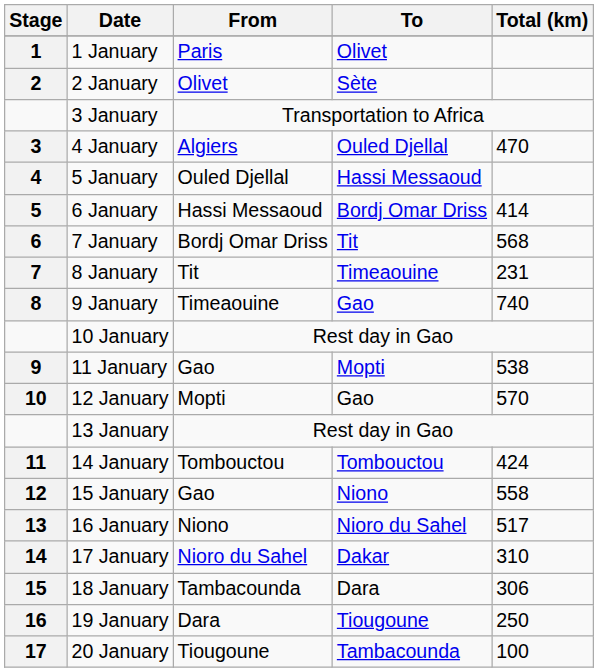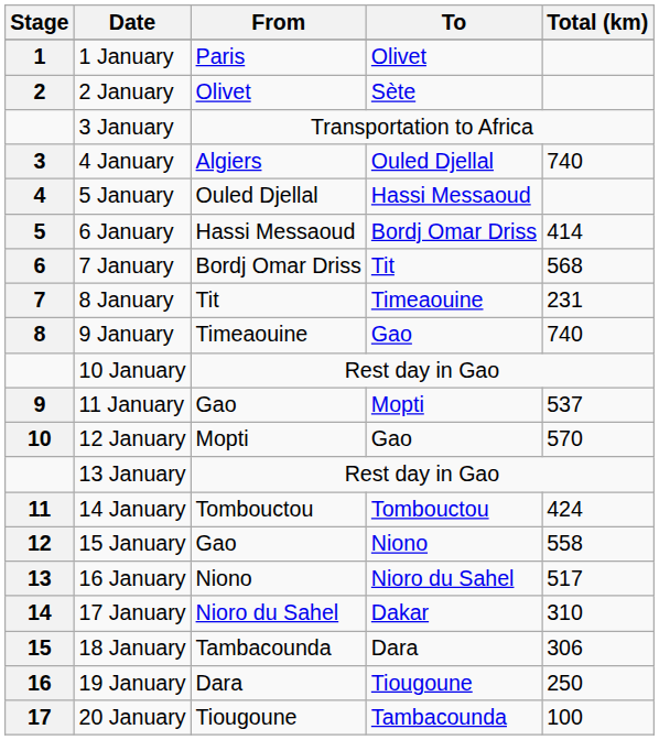 <table class="wikitable" style="font-size:98%">
 <tr>
 <th>Stage</th>
 <th>Date</th>
 <th>From</th>
 <th>To</th>
 <th>Total (km)</th>
 </tr>
 <tr>
 </tr>
 <tr>
 <th>1</th>
 <td>1 January</td>
 <td> <a href='#'>Paris</a></td>
 <td> <a href='#'>Olivet</a></td>
 <td></td>
 </tr>
 <tr>
 <th>2</th>
 <td>2 January</td>
 <td> <a href='#'>Olivet</a></td>
 <td> <a href='#'>Sète</a></td>
 <td></td>
 </tr>
 <tr>
 <td></td>
 <td>3 January</td>
 <td colspan="3" align="center">Transportation to Africa</td>
 </tr>
 <tr>
 <th>3</th>
 <td>4 January</td>
 <td> <a href='#'>Algiers</a></td>
 <td> <a href='#'>Ouled Djellal</a></td>
-<td>470</td>
+<td>740</td>
 </tr>
 <tr>
 <th>4</th>
 <td>5 January</td>
 <td> Ouled Djellal</td>
 <td> <a href='#'>Hassi Messaoud</a></td>
 <td></td>
 </tr>
 <tr>
 <th>5</th>
 <td>6 January</td>
 <td> Hassi Messaoud</td>
 <td> <a href='#'>Bordj Omar Driss</a></td>
 <td>414</td>
 </tr>
 <tr>
 <th>6</th>
 <td>7 January</td>
 <td> Bordj Omar Driss</td>
 <td> <a href='#'>Tit</a></td>
 <td>568</td>
 </tr>
 <tr>
 <th>7</th>
 <td>8 January</td>
 <td> Tit</td>
 <td> <a href='#'>Timeaouine</a></td>
 <td>231</td>
 </tr>
 <tr>
 <th>8</th>
 <td>9 January</td>
 <td> Timeaouine</td>
 <td> <a href='#'>Gao</a></td>
 <td>740</td>
 </tr>
 <tr>
 <td></td>
 <td>10 January</td>
 <td colspan="3" align="center">Rest day in Gao</td>
 </tr>
 <tr>
 <th>9</th>
 <td>11 January</td>
 <td> Gao</td>
 <td> <a href='#'>Mopti</a></td>
-<td>538</td>
+<td>537</td>
 </tr>
 <tr>
 <th>10</th>
 <td>12 January</td>
 <td> Mopti</td>
 <td> Gao</td>
 <td>570</td>
 </tr>
 <tr>
 <td></td>
 <td>13 January</td>
 <td colspan="3" align="center">Rest day in Gao</td>
 </tr>
 <tr>
 <th>11</th>
 <td>14 January</td>
 <td> Tombouctou</td>
 <td> <a href='#'>Tombouctou</a></td>
 <td>424</td>
 </tr>
 <tr>
 <th>12</th>
 <td>15 January</td>
 <td> Gao</td>
 <td> <a href='#'>Niono</a></td>
 <td>558</td>
 </tr>
 <tr>
 <th>13</th>
 <td>16 January</td>
 <td> Niono</td>
 <td> <a href='#'>Nioro du Sahel</a></td>
 <td>517</td>
 </tr>
 <tr>
 <th>14</th>
 <td>17 January</td>
 <td> <a href='#'>Nioro du Sahel</a></td>
 <td> <a href='#'>Dakar</a></td>
 <td>310</td>
 </tr>
 <tr>
 <th>15</th>
 <td>18 January</td>
 <td> Tambacounda</td>
 <td> Dara</td>
 <td>306</td>
 </tr>
 <tr>
 <th>16</th>
 <td>19 January</td>
 <td> Dara</td>
 <td> <a href='#'>Tiougoune</a></td>
 <td>250</td>
 </tr>
 <tr>
 <th>17</th>
 <td>20 January</td>
 <td> Tiougoune</td>
 <td> <a href='#'>Tambacounda</a></td>
 <td>100</td>
 </tr>
 </table>
